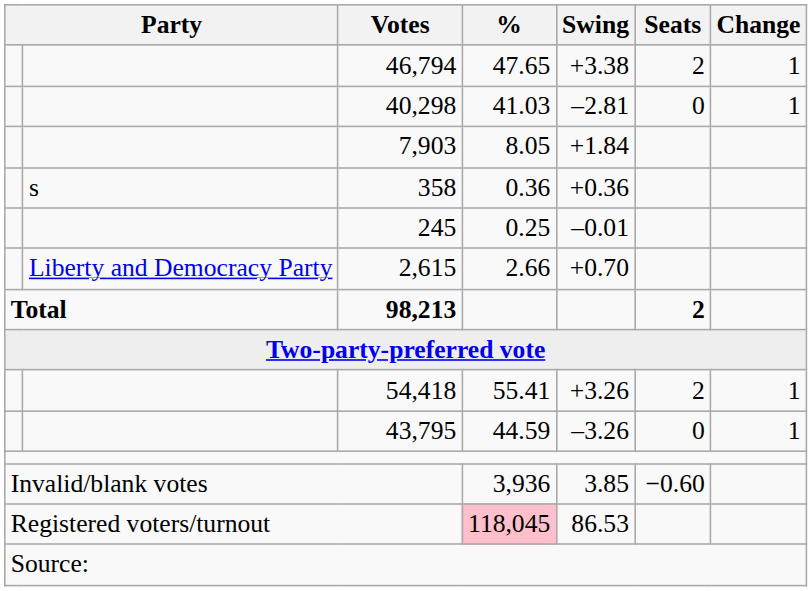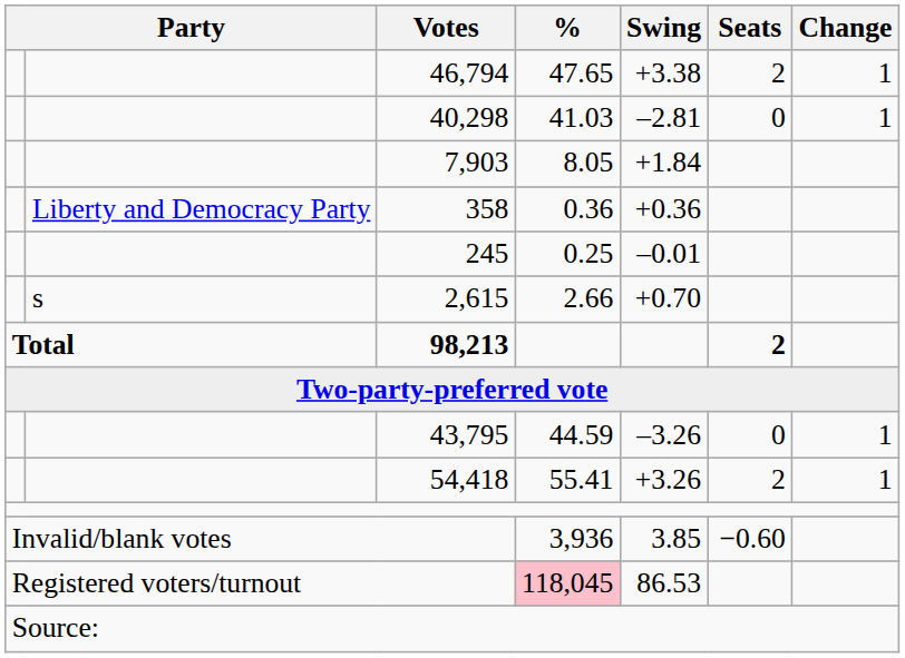 <table class="wikitable">
 <tr>
 <th style="width:200px" colspan=2><strong>Party</strong></th>
 <th style="width:70px; text-align:center;"><strong>Votes</strong></th>
 <th style="width:40px; text-align:center;"><strong>%</strong></th>
 <th style="width:40px; text-align:center;"><strong>Swing</strong></th>
 <th style="width:40px; text-align:center;"><strong>Seats</strong></th>
 <th style="width:40px; text-align:center;"><strong>Change</strong></th>
 </tr>
 <tr>
 <td> </td>
 <td></td>
 <td align=right>46,794</td>
 <td align=right>47.65</td>
 <td align=right>+3.38</td>
 <td align=right>2</td>
 <td align=right> 1</td>
 </tr>
 <tr>
 <td> </td>
 <td></td>
 <td align=right>40,298</td>
 <td align=right>41.03</td>
 <td align=right>–2.81</td>
 <td align=right>0</td>
 <td align=right> 1</td>
 </tr>
 <tr>
 <td> </td>
 <td></td>
 <td align=right>7,903</td>
 <td align=right>8.05</td>
 <td align=right>+1.84</td>
 <td align=right></td>
 <td align=right></td>
 </tr>
 <tr>
 <td> </td>
-<td>s</td>
+<td><a href='#'>Liberty and Democracy Party</a></td>
 <td align=right>358</td>
 <td align=right>0.36</td>
 <td align=right>+0.36</td>
 <td align=right></td>
 <td align=right></td>
 </tr>
 <tr>
 <td> </td>
 <td></td>
 <td align=right>245</td>
 <td align=right>0.25</td>
 <td align=right>–0.01</td>
 <td align=right></td>
 <td align=right></td>
 </tr>
 <tr>
 <td> </td>
-<td><a href='#'>Liberty and Democracy Party</a></td>
+<td>s</td>
 <td align=right>2,615</td>
 <td align=right>2.66</td>
 <td align=right>+0.70</td>
 <td align=right></td>
 <td align=right></td>
 </tr>
 <tr>
 <td colspan="2"><strong>Total</strong></td>
 <td align="right"><strong>98,213</strong></td>
 <td align="right"></td>
 <td align="right"></td>
 <td align="right"><strong>2</strong></td>
 <td align=right></td>
 </tr>
 <tr>
 <td colspan=7 style="text-align:center; background:#eee;"><strong><a href='#'>Two-party-preferred vote</a></strong></td>
 </tr>
 <tr>
 <td> </td>
 <td></td>
-<td align=right>54,418</td>
-<td align=right>55.41</td>
-<td align=right>+3.26</td>
-<td align=right>2</td>
+<td align=right>43,795</td>
+<td align=right>44.59</td>
+<td align=right>–3.26</td>
+<td align=right>0</td>
 <td align=right> 1</td>
 </tr>
 <tr>
 <td> </td>
 <td></td>
-<td align=right>43,795</td>
-<td align=right>44.59</td>
-<td align=right>–3.26</td>
-<td align=right>0</td>
+<td align=right>54,418</td>
+<td align=right>55.41</td>
+<td align=right>+3.26</td>
+<td align=right>2</td>
 <td align=right> 1</td>
 </tr>
 <tr>
 <td colspan=7></td>
 </tr>
 <tr>
 <td colspan=3 align=left>Invalid/blank votes</td>
 <td align=right>3,936</td>
 <td align=right>3.85</td>
 <td align=right>−0.60</td>
 <td></td>
 </tr>
 <tr>
 <td colspan=3 align=left>Registered voters/turnout</td>
 <td align=right style="background: pink;">118,045</td>
 <td align=right>86.53</td>
 <td></td>
 <td></td>
 </tr>
 <tr>
 <td colspan=7 align=left>Source: </td>
 </tr>
 </table>
